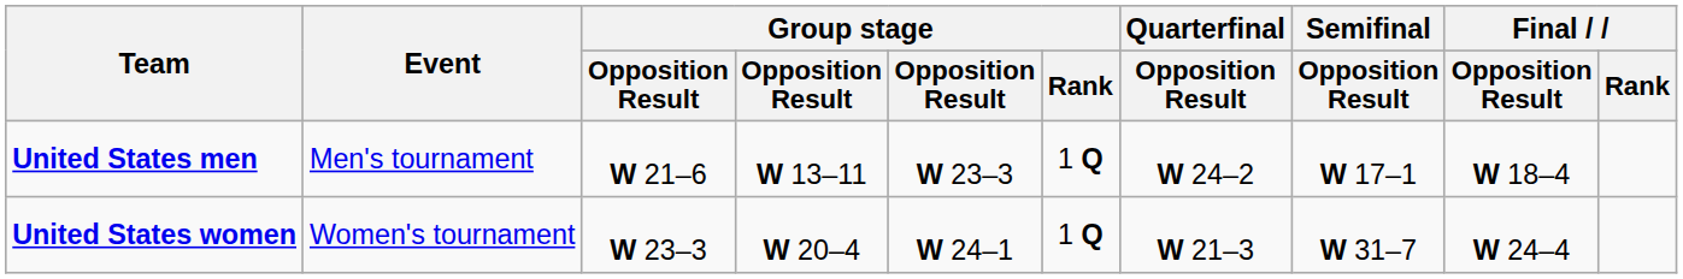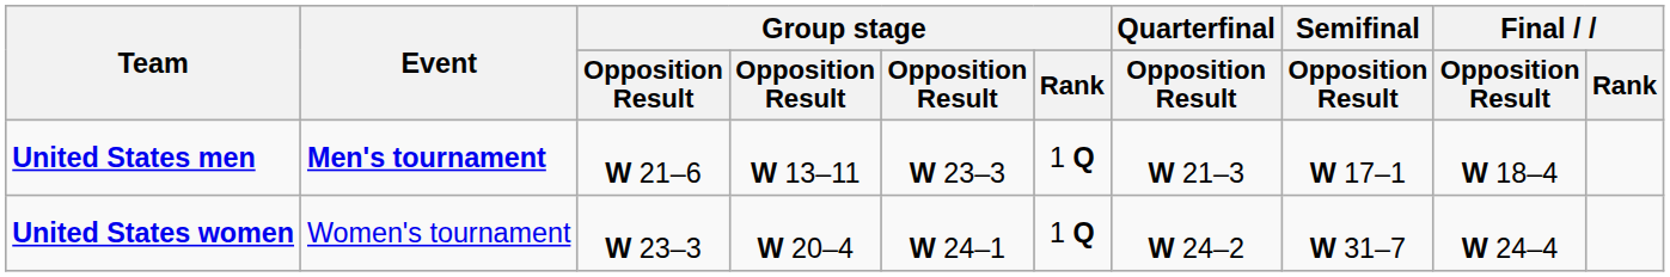 <table class=wikitable style=font-size:90%;text-align:center>
 <tr>
 <th rowspan=2>Team</th>
 <th rowspan=2>Event</th>
 <th colspan=4>Group stage</th>
 <th>Quarterfinal</th>
 <th>Semifinal</th>
 <th colspan=2>Final /  / </th>
 </tr>
 <tr style=font-size:95%>
 <th>Opposition<br>Result</th>
 <th>Opposition<br>Result</th>
 <th>Opposition<br>Result</th>
 <th>Rank</th>
 <th>Opposition<br>Result</th>
 <th>Opposition<br>Result</th>
 <th>Opposition<br>Result</th>
 <th>Rank</th>
 </tr>
 <tr>
 <td align=left><strong><a href='#'>United States men</a></strong></td>
-<td align=left><a href='#'>Men's tournament</a></td>
+<td align=left><strong><a href='#'>Men's tournament</a></strong></td>
 <td><br><strong>W</strong> 21–6</td>
 <td><br><strong>W</strong> 13–11</td>
 <td><br><strong>W</strong> 23–3</td>
 <td>1 <strong>Q</strong></td>
-<td><br><strong>W</strong> 24–2</td>
+<td><br><strong>W</strong> 21–3</td>
 <td><br><strong>W</strong> 17–1</td>
 <td><br><strong>W</strong> 18–4</td>
 <td></td>
 </tr>
 <tr>
 <td align=left><strong><a href='#'>United States women</a></strong></td>
 <td align=left><a href='#'>Women's tournament</a></td>
 <td><br><strong>W</strong> 23–3</td>
 <td><br><strong>W</strong> 20–4</td>
 <td><br><strong>W</strong> 24–1</td>
 <td>1 <strong>Q</strong></td>
-<td><br><strong>W</strong> 21–3</td>
+<td><br><strong>W</strong> 24–2</td>
 <td><br><strong>W</strong> 31–7</td>
 <td><br><strong>W</strong> 24–4</td>
 <td></td>
 </tr>
 </table>
